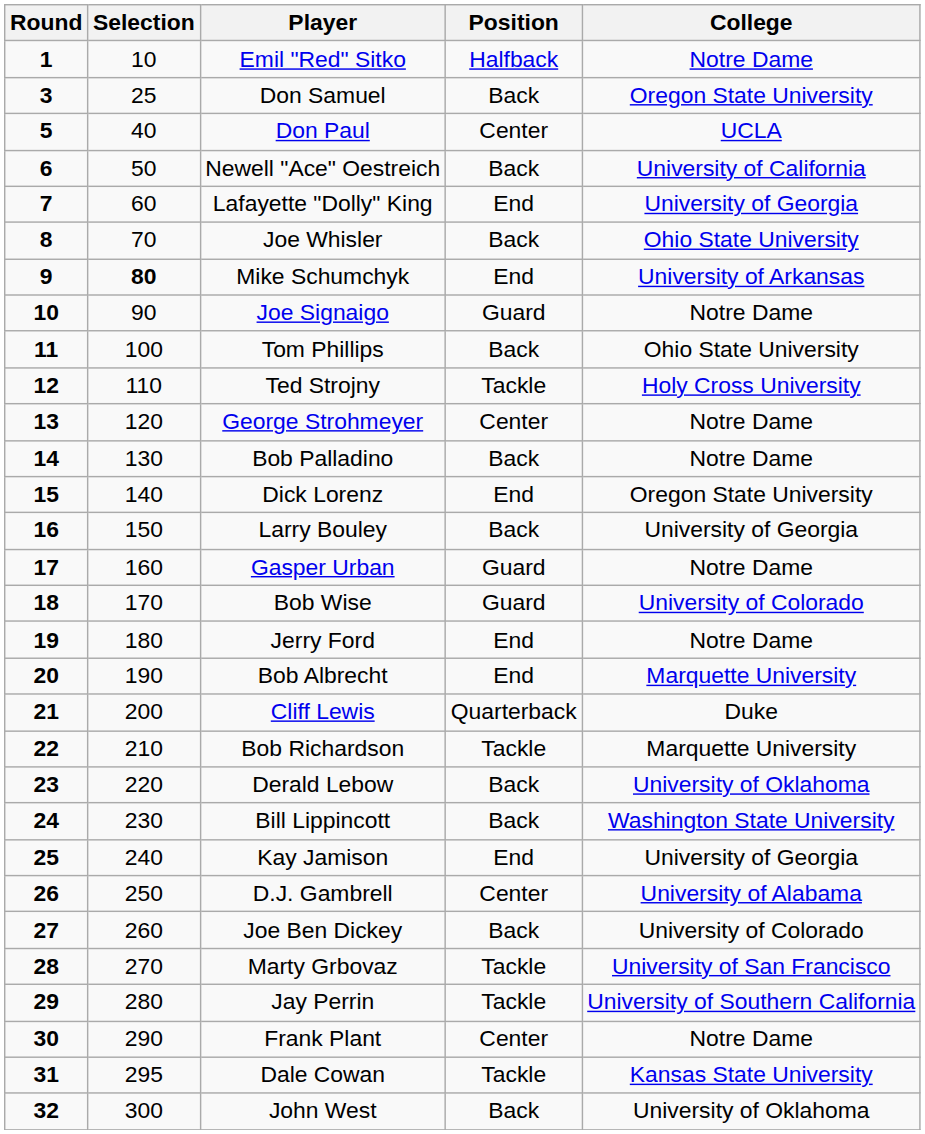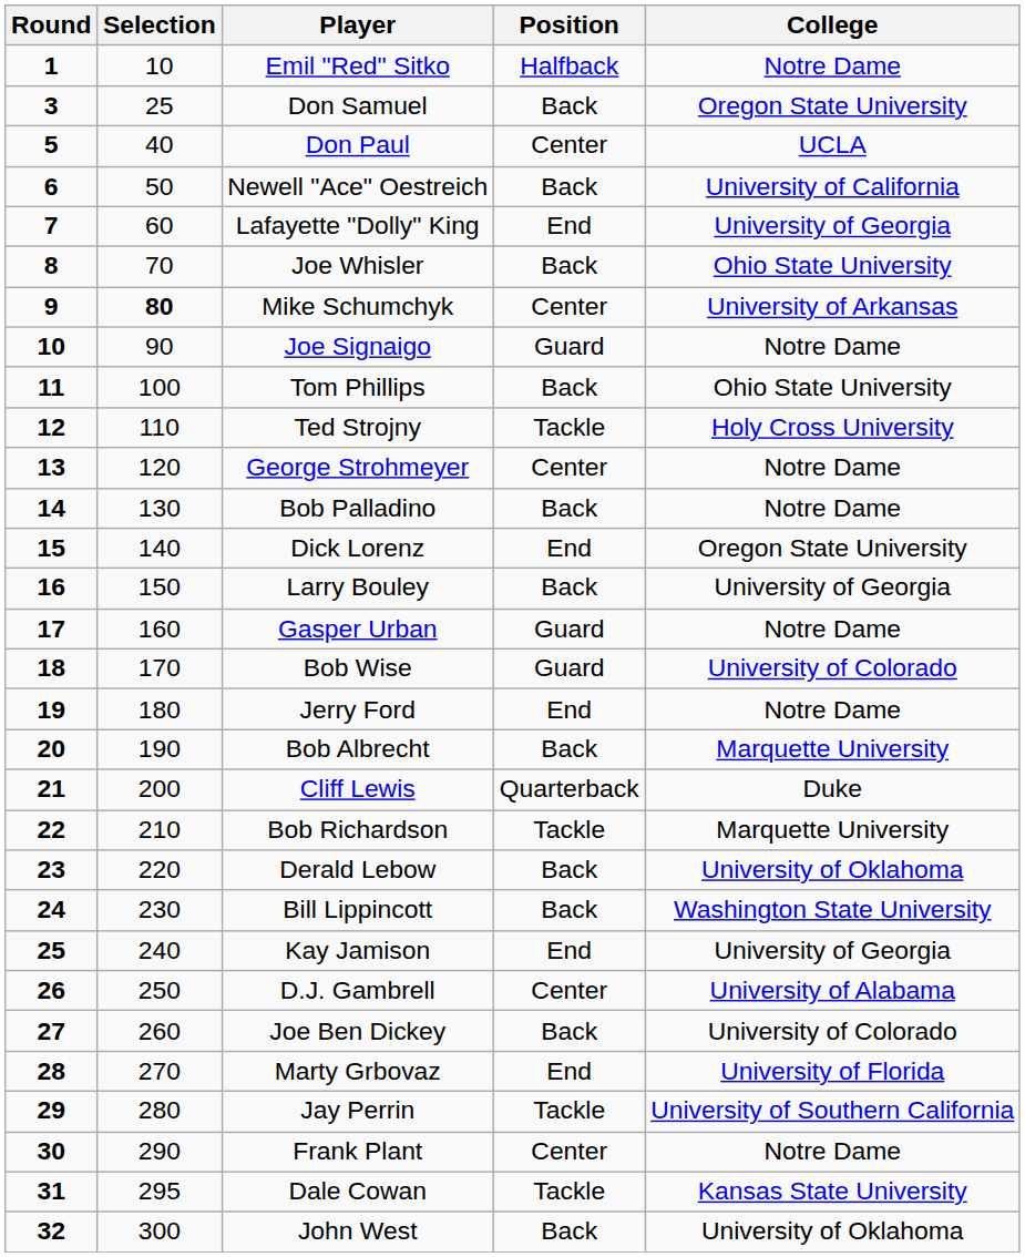 <table class="wikitable" style="text-align:center">
 <tr>
 <th>Round</th>
 <th>Selection</th>
 <th>Player</th>
 <th>Position</th>
 <th>College</th>
 </tr>
 <tr>
 <td align="center"><strong>1</strong></td>
 <td align="center">10</td>
 <td><a href='#'>Emil "Red" Sitko</a></td>
 <td><a href='#'>Halfback</a></td>
 <td><a href='#'>Notre Dame</a></td>
 </tr>
 <tr>
 <td align="center"><strong>3</strong></td>
 <td align="center">25</td>
 <td>Don Samuel</td>
 <td>Back</td>
 <td><a href='#'>Oregon State University</a></td>
 </tr>
 <tr>
 <td align="center"><strong>5</strong></td>
 <td align="center">40</td>
 <td><a href='#'>Don Paul</a></td>
 <td>Center</td>
 <td><a href='#'>UCLA</a></td>
 </tr>
 <tr>
 <td align="center"><strong>6</strong></td>
 <td align="center">50</td>
 <td>Newell "Ace" Oestreich</td>
 <td>Back</td>
 <td><a href='#'>University of California</a></td>
 </tr>
 <tr>
 <td align="center"><strong>7</strong></td>
 <td align="center">60</td>
 <td>Lafayette "Dolly" King</td>
 <td>End</td>
 <td><a href='#'>University of Georgia</a></td>
 </tr>
 <tr>
 <td align="center"><strong>8</strong></td>
 <td align="center">70</td>
 <td>Joe Whisler</td>
 <td>Back</td>
 <td><a href='#'>Ohio State University</a></td>
 </tr>
 <tr>
 <td align="center"><strong>9</strong></td>
 <td align="center"><strong>80</strong></td>
 <td>Mike Schumchyk</td>
-<td>End</td>
+<td>Center</td>
 <td><a href='#'>University of Arkansas</a></td>
 </tr>
 <tr>
 <td align="center"><strong>10</strong></td>
 <td align="center">90</td>
 <td><a href='#'>Joe Signaigo</a></td>
 <td>Guard</td>
 <td>Notre Dame</td>
 </tr>
 <tr>
 <td align="center"><strong>11</strong></td>
 <td align="center">100</td>
 <td>Tom Phillips</td>
 <td>Back</td>
 <td>Ohio State University</td>
 </tr>
 <tr>
 <td align="center"><strong>12</strong></td>
 <td align="center">110</td>
 <td>Ted Strojny</td>
 <td>Tackle</td>
 <td><a href='#'>Holy Cross University</a></td>
 </tr>
 <tr>
 <td align="center"><strong>13</strong></td>
 <td align="center">120</td>
 <td><a href='#'>George Strohmeyer</a></td>
 <td>Center</td>
 <td>Notre Dame</td>
 </tr>
 <tr>
 <td align="center"><strong>14</strong></td>
 <td align="center">130</td>
 <td>Bob Palladino</td>
 <td>Back</td>
 <td>Notre Dame</td>
 </tr>
 <tr>
 <td align="center"><strong>15</strong></td>
 <td align="center">140</td>
 <td>Dick Lorenz</td>
 <td>End</td>
 <td>Oregon State University</td>
 </tr>
 <tr>
 <td align="center"><strong>16</strong></td>
 <td align="center">150</td>
 <td>Larry Bouley</td>
 <td>Back</td>
 <td>University of Georgia</td>
 </tr>
 <tr>
 <td align="center"><strong>17</strong></td>
 <td align="center">160</td>
 <td><a href='#'>Gasper Urban</a></td>
 <td>Guard</td>
 <td>Notre Dame</td>
 </tr>
 <tr>
 <td align="center"><strong>18</strong></td>
 <td align="center">170</td>
 <td>Bob Wise</td>
 <td>Guard</td>
 <td><a href='#'>University of Colorado</a></td>
 </tr>
 <tr>
 <td align="center"><strong>19</strong></td>
 <td align="center">180</td>
 <td>Jerry Ford</td>
 <td>End</td>
 <td>Notre Dame</td>
 </tr>
 <tr>
 <td align="center"><strong>20</strong></td>
 <td align="center">190</td>
 <td>Bob Albrecht</td>
-<td>End</td>
+<td>Back</td>
 <td><a href='#'>Marquette University</a></td>
 </tr>
 <tr>
 <td align="center"><strong>21</strong></td>
 <td align="center">200</td>
 <td><a href='#'>Cliff Lewis</a></td>
 <td>Quarterback</td>
 <td>Duke</td>
 </tr>
 <tr>
 <td align="center"><strong>22</strong></td>
 <td align="center">210</td>
 <td>Bob Richardson</td>
 <td>Tackle</td>
 <td>Marquette University</td>
 </tr>
 <tr>
 <td align="center"><strong>23</strong></td>
 <td align="center">220</td>
 <td>Derald Lebow</td>
 <td>Back</td>
 <td><a href='#'>University of Oklahoma</a></td>
 </tr>
 <tr>
 <td align="center"><strong>24</strong></td>
 <td align="center">230</td>
 <td>Bill Lippincott</td>
 <td>Back</td>
 <td><a href='#'>Washington State University</a></td>
 </tr>
 <tr>
 <td align="center"><strong>25</strong></td>
 <td align="center">240</td>
 <td>Kay Jamison</td>
 <td>End</td>
 <td>University of Georgia</td>
 </tr>
 <tr>
 <td align="center"><strong>26</strong></td>
 <td align="center">250</td>
 <td>D.J. Gambrell</td>
 <td>Center</td>
 <td><a href='#'>University of Alabama</a></td>
 </tr>
 <tr>
 <td align="center"><strong>27</strong></td>
 <td align="center">260</td>
 <td>Joe Ben Dickey</td>
 <td>Back</td>
 <td>University of Colorado</td>
 </tr>
 <tr>
 <td align="center"><strong>28</strong></td>
 <td align="center">270</td>
 <td>Marty Grbovaz</td>
-<td>Tackle</td>
-<td><a href='#'>University of San Francisco</a></td>
+<td>End</td>
+<td><a href='#'>University of Florida</a></td>
 </tr>
 <tr>
 <td align="center"><strong>29</strong></td>
 <td align="center">280</td>
 <td>Jay Perrin</td>
 <td>Tackle</td>
 <td><a href='#'>University of Southern California</a></td>
 </tr>
 <tr>
 <td align="center"><strong>30</strong></td>
 <td align="center">290</td>
 <td>Frank Plant</td>
 <td>Center</td>
 <td>Notre Dame</td>
 </tr>
 <tr>
 <td align="center"><strong>31</strong></td>
 <td align="center">295</td>
 <td>Dale Cowan</td>
 <td>Tackle</td>
 <td><a href='#'>Kansas State University</a></td>
 </tr>
 <tr>
 <td align="center"><strong>32</strong></td>
 <td align="center">300</td>
 <td>John West</td>
 <td>Back</td>
 <td>University of Oklahoma</td>
 </tr>
 <tr>
 </tr>
 </table>
